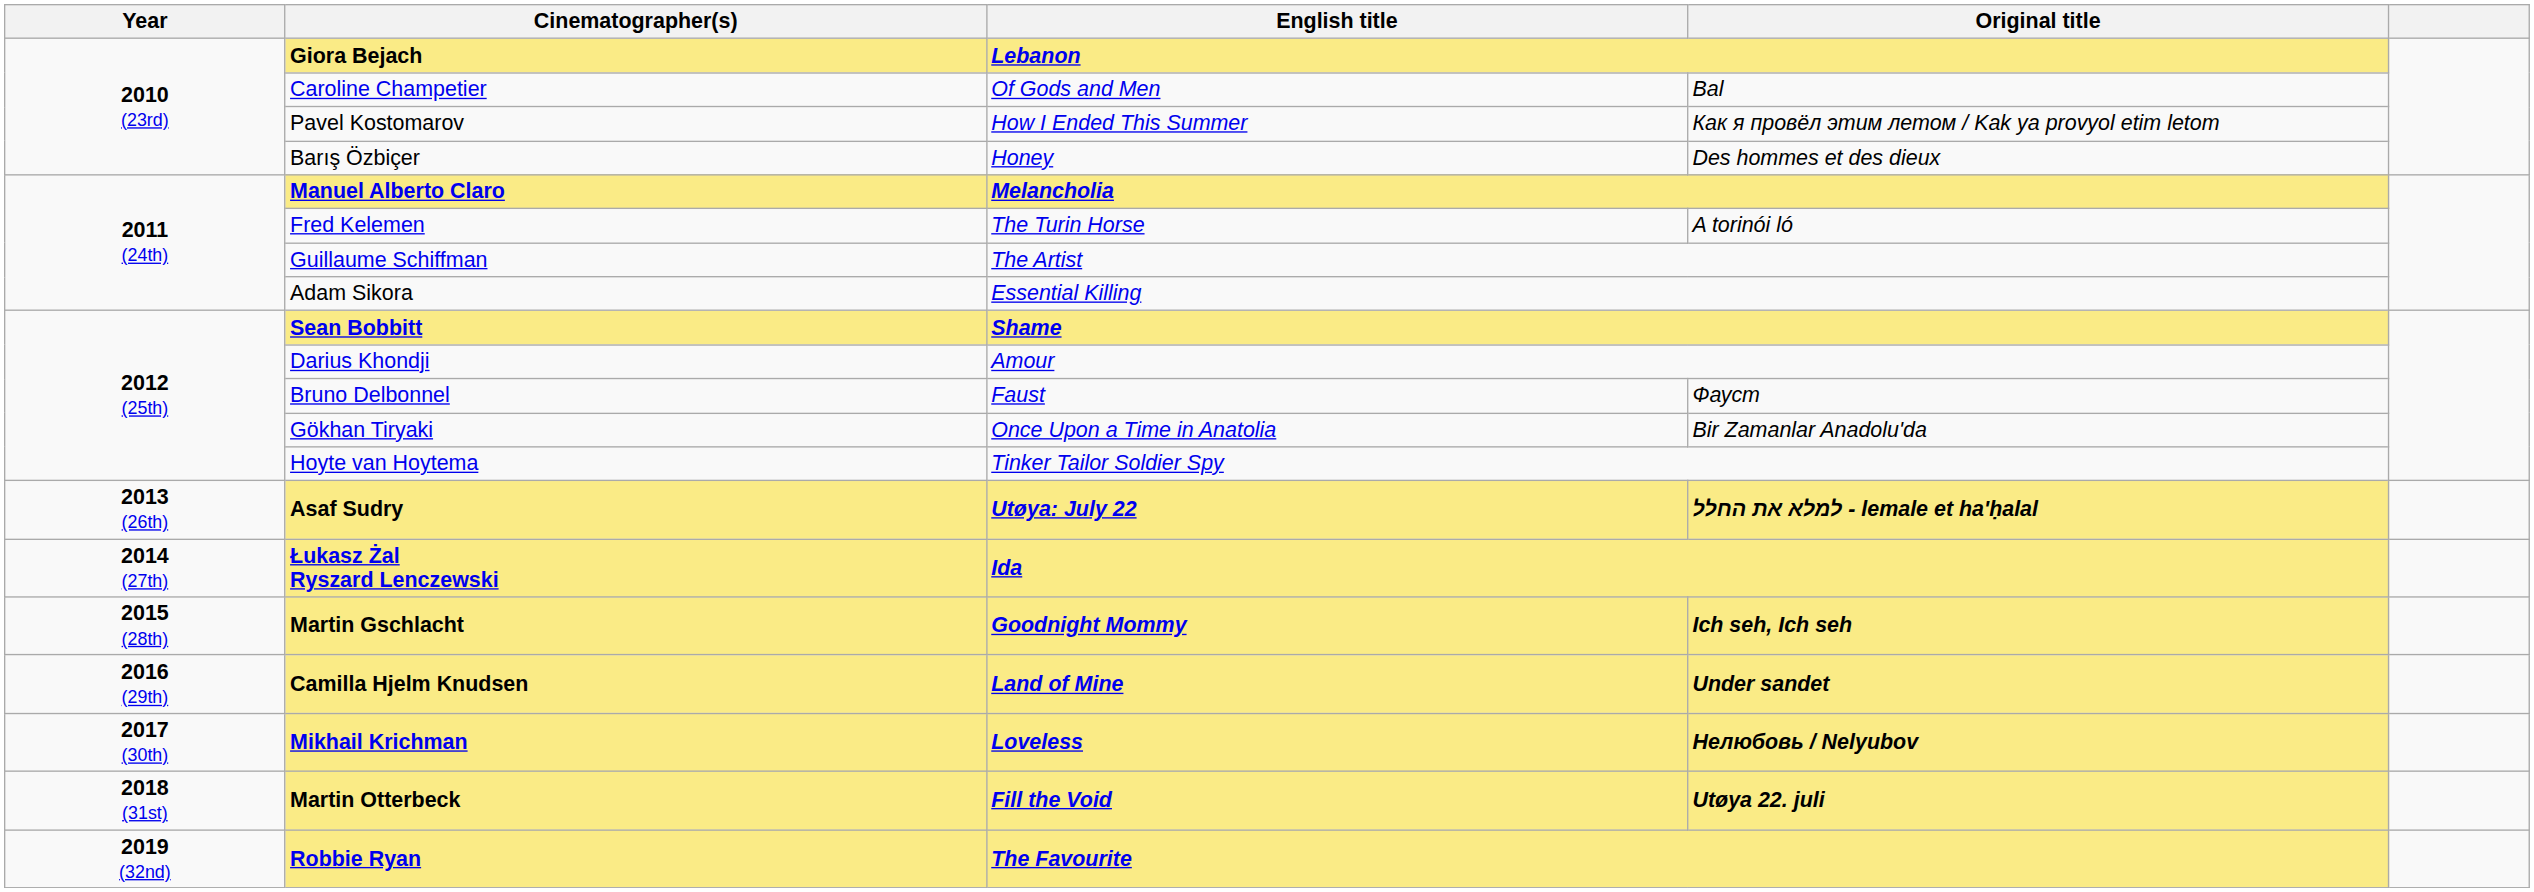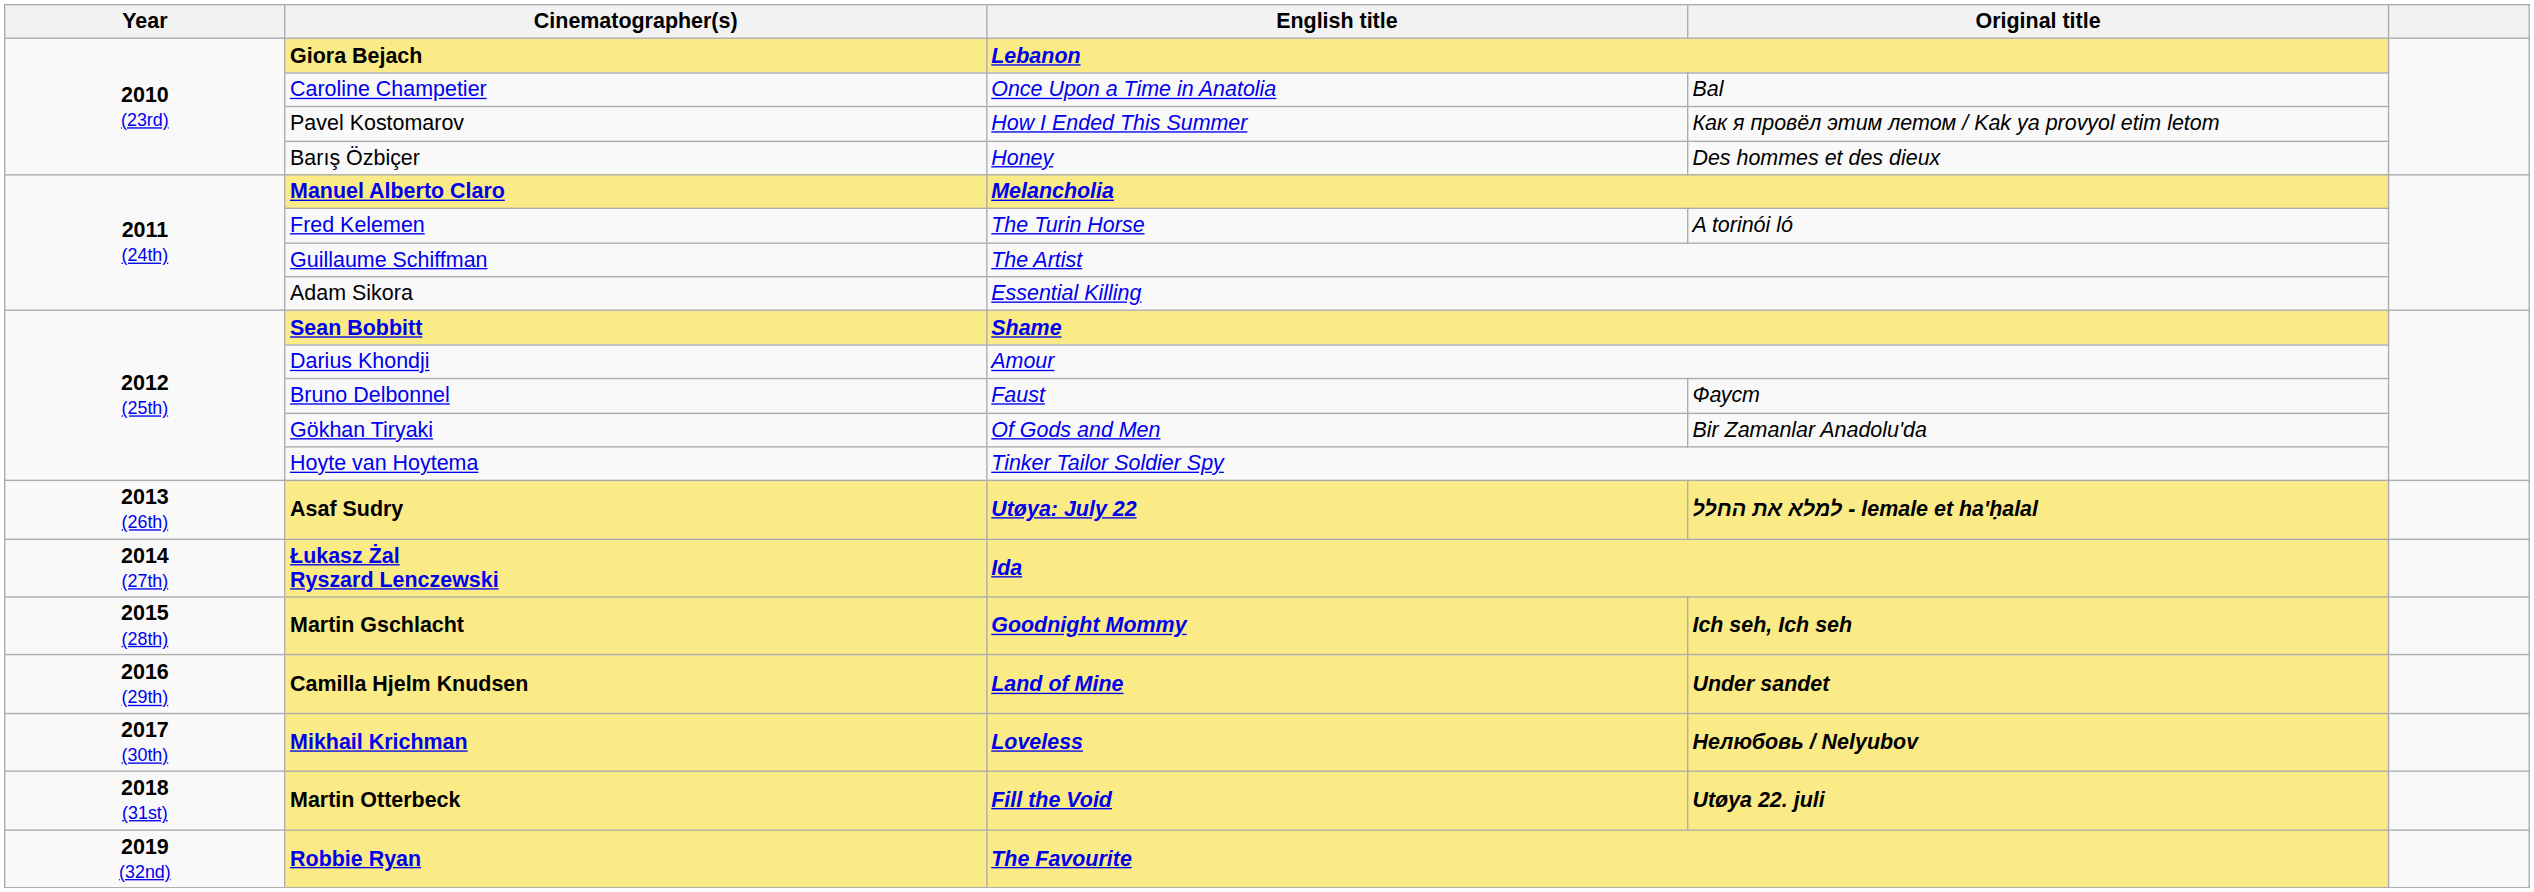 <table class="wikitable" width="95%" cellpadding="5">
 <tr>
 <th width="10%">Year</th>
 <th width="25%">Cinematographer(s)</th>
 <th width="25%">English title</th>
 <th width="25%">Original title</th>
 <th width="5%"></th>
 </tr>
 <tr>
 <td rowspan=4 style="text-align:center;"><strong>2010</strong><br><small><a href='#'>(23rd)</a></small></td>
 <td style="background:#FAEB86;"> <strong>Giora Bejach</strong></td>
 <td colspan="2" style="background:#FAEB86;"><strong><em><a href='#'>Lebanon</a></em></strong></td>
 <td rowspan="4"></td>
 </tr>
 <tr>
 <td> <a href='#'>Caroline Champetier</a></td>
-<td><em><a href='#'>Of Gods and Men</a></em></td>
+<td><em><a href='#'>Once Upon a Time in Anatolia</a></em></td>
 <td><em>Bal</em></td>
 </tr>
 <tr>
 <td> Pavel Kostomarov</td>
 <td><em><a href='#'>How I Ended This Summer</a></em></td>
 <td><em>Как я провёл этим летом / Kak ya provyol etim letom</em></td>
 </tr>
 <tr>
 <td> Barış Özbiçer</td>
 <td><em><a href='#'>Honey</a></em></td>
 <td><em>Des hommes et des dieux</em></td>
 </tr>
 <tr>
 <td rowspan=4 style="text-align:center;"><strong>2011</strong><br><small><a href='#'>(24th)</a></small></td>
 <td style="background:#FAEB86;"> <strong><a href='#'>Manuel Alberto Claro</a></strong></td>
 <td colspan="2" style="background:#FAEB86;"><strong><em><a href='#'>Melancholia</a></em></strong></td>
 <td rowspan="4"></td>
 </tr>
 <tr>
 <td> <a href='#'>Fred Kelemen</a></td>
 <td><em><a href='#'>The Turin Horse</a></em></td>
 <td><em>A torinói ló</em></td>
 </tr>
 <tr>
 <td> <a href='#'>Guillaume Schiffman</a></td>
 <td colspan="2"><em><a href='#'>The Artist</a></em></td>
 </tr>
 <tr>
 <td> Adam Sikora</td>
 <td colspan="2"><em><a href='#'>Essential Killing</a></em></td>
 </tr>
 <tr>
 <td rowspan=5 style="text-align:center;"><strong>2012</strong><br><small><a href='#'>(25th)</a></small></td>
 <td style="background:#FAEB86;"> <strong><a href='#'>Sean Bobbitt</a></strong></td>
 <td colspan="2" style="background:#FAEB86;"><strong><em><a href='#'>Shame</a></em></strong></td>
 <td rowspan="5"></td>
 </tr>
 <tr>
 <td> <a href='#'>Darius Khondji</a></td>
 <td colspan="2"><em><a href='#'>Amour</a></em></td>
 </tr>
 <tr>
 <td> <a href='#'>Bruno Delbonnel</a></td>
 <td><em><a href='#'>Faust</a></em></td>
 <td><em>Фауст</em></td>
 </tr>
 <tr>
 <td> <a href='#'>Gökhan Tiryaki</a></td>
-<td><em><a href='#'>Once Upon a Time in Anatolia</a></em></td>
+<td><em><a href='#'>Of Gods and Men</a></em></td>
 <td><em>Bir Zamanlar Anadolu'da</em></td>
 </tr>
 <tr>
 <td> <a href='#'>Hoyte van Hoytema</a></td>
 <td colspan="2"><em><a href='#'>Tinker Tailor Soldier Spy</a></em></td>
 </tr>
 <tr>
 <td style="text-align:center;"><strong>2013</strong><br><small><a href='#'>(26th)</a></small></td>
 <td style="background:#FAEB86;"> <strong>Asaf Sudry</strong></td>
 <td style="background:#FAEB86;"><strong><em><a href='#'>Utøya: July 22</a></em></strong></td>
 <td style="background:#FAEB86;"><strong><em>למלא את החלל - lemale et ha'ḥalal</em></strong></td>
 <td></td>
 </tr>
 <tr>
 <td style="text-align:center;"><strong>2014</strong><br><small><a href='#'>(27th)</a></small></td>
 <td style="background:#FAEB86;"> <strong><a href='#'>Łukasz Żal</a><br> <a href='#'>Ryszard Lenczewski</a></strong></td>
 <td colspan="2" style="background:#FAEB86;"><strong><em><a href='#'>Ida</a></em></strong></td>
 <td></td>
 </tr>
 <tr>
 <td style="text-align:center;"><strong>2015</strong><br><small><a href='#'>(28th)</a></small></td>
 <td style="background:#FAEB86;"> <strong>Martin Gschlacht</strong></td>
 <td style="background:#FAEB86;"><strong><em><a href='#'>Goodnight Mommy</a></em></strong></td>
 <td style="background:#FAEB86;"><strong><em>Ich seh, Ich seh</em></strong></td>
 <td></td>
 </tr>
 <tr>
 <td style="text-align:center;"><strong>2016</strong><br><small><a href='#'>(29th)</a></small></td>
 <td style="background:#FAEB86;"> <strong>Camilla Hjelm Knudsen</strong></td>
 <td style="background:#FAEB86;"><strong><em><a href='#'>Land of Mine</a></em></strong></td>
 <td style="background:#FAEB86;"><strong><em>Under sandet</em></strong></td>
 <td></td>
 </tr>
 <tr>
 <td style="text-align:center;"><strong>2017</strong><br><small><a href='#'>(30th)</a></small></td>
 <td style="background:#FAEB86;"> <strong><a href='#'>Mikhail Krichman</a></strong></td>
 <td style="background:#FAEB86;"><strong><em><a href='#'>Loveless</a></em></strong></td>
 <td style="background:#FAEB86;"><strong><em>Нелюбовь / Nelyubov</em></strong></td>
 <td></td>
 </tr>
 <tr>
 <td style="text-align:center;"><strong>2018</strong><br><small><a href='#'>(31st)</a></small></td>
 <td style="background:#FAEB86;"> <strong>Martin Otterbeck</strong></td>
 <td style="background:#FAEB86;"><strong><em><a href='#'>Fill the Void</a></em></strong></td>
 <td style="background:#FAEB86;"><strong><em>Utøya 22. juli</em></strong></td>
 <td></td>
 </tr>
 <tr>
 <td style="text-align:center;"><strong>2019</strong><br><small><a href='#'>(32nd)</a></small></td>
 <td style="background:#FAEB86;"> <strong><a href='#'>Robbie Ryan</a></strong></td>
 <td colspan="2" style="background:#FAEB86;"><strong><em><a href='#'>The Favourite</a></em></strong></td>
 <td></td>
 </tr>
 </table>
